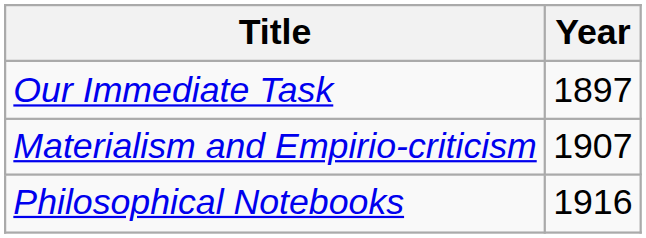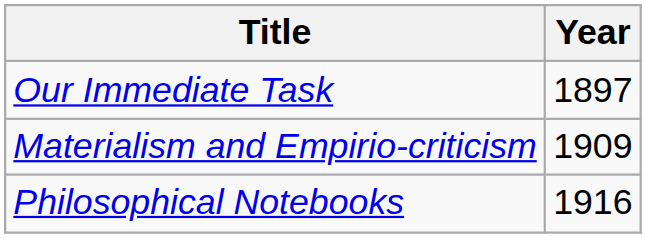 <table class="wikitable sortable">
 <tr>
 <th>Title</th>
 <th>Year</th>
 </tr>
 <tr>
 <td><em><a href='#'>Our Immediate Task</a></em></td>
 <td>1897</td>
 </tr>
 <tr>
 <td><em><a href='#'>Materialism and Empirio-criticism</a></em></td>
-<td>1907</td>
+<td>1909</td>
 </tr>
 <tr>
 <td><em><a href='#'>Philosophical Notebooks</a></em></td>
 <td>1916</td>
 </tr>
 </table>
